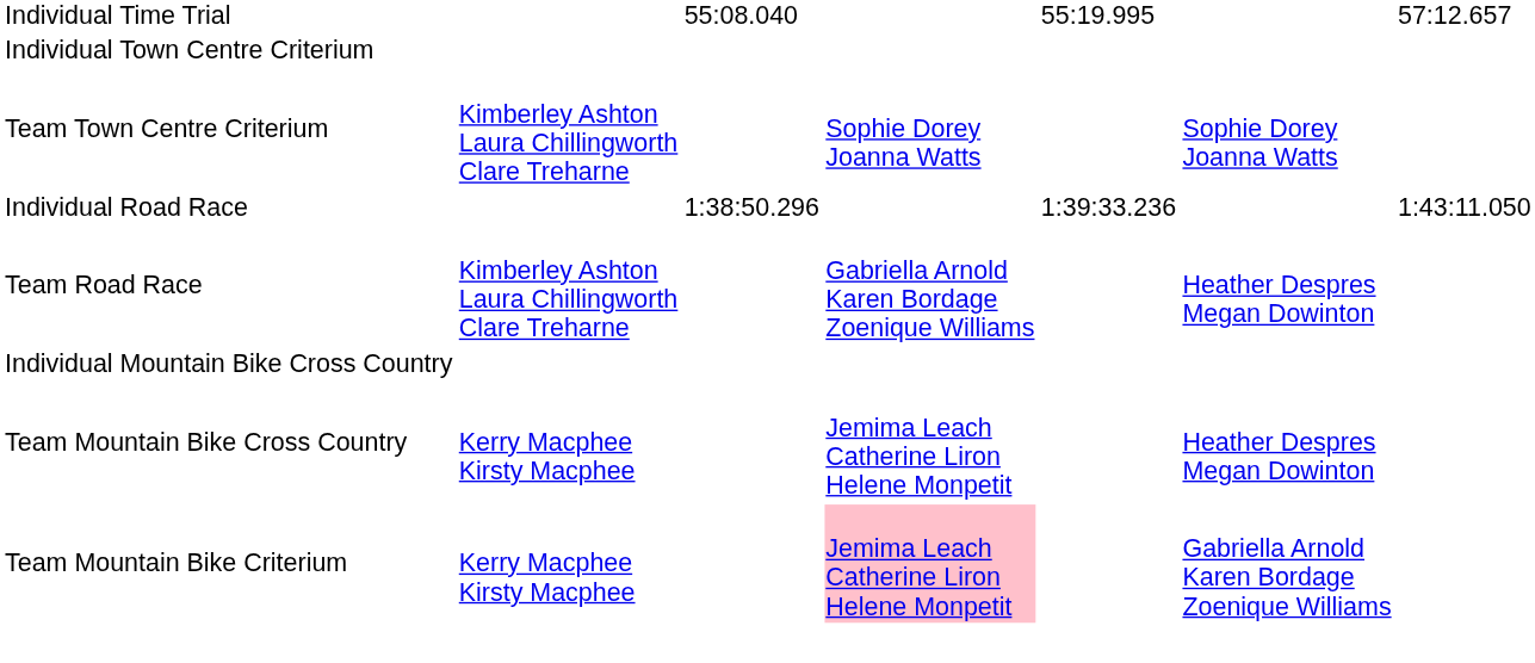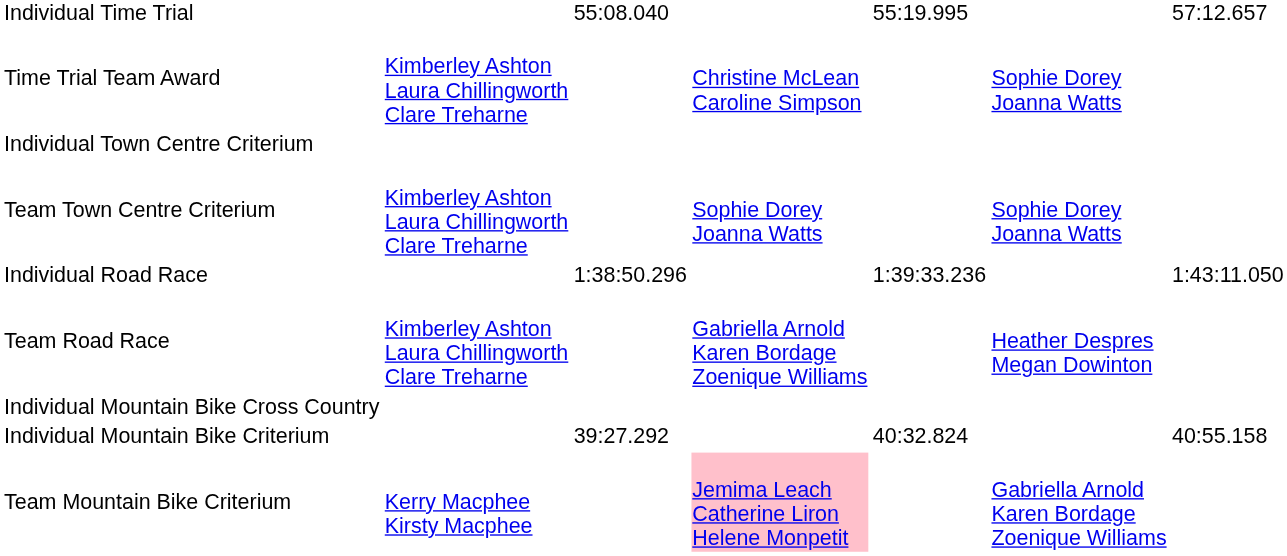 <table>
 <tr>
 <td>Individual Time Trial</td>
 <td></td>
 <td>55:08.040</td>
 <td></td>
 <td>55:19.995</td>
 <td></td>
 <td>57:12.657</td>
+</tr>
+<tr>
+<td>Time Trial Team Award</td>
+<td><br><a href='#'>Kimberley Ashton</a><br><a href='#'>Laura Chillingworth</a><br><a href='#'>Clare Treharne</a></td>
+<td></td>
+<td><br><a href='#'>Christine McLean</a><br><a href='#'>Caroline Simpson</a></td>
+<td></td>
+<td><br><a href='#'>Sophie Dorey</a><br><a href='#'>Joanna Watts</a></td>
+<td></td>
 </tr>
 <tr>
 <td>Individual Town Centre Criterium</td>
 <td></td>
 <td></td>
 <td></td>
 <td></td>
 <td></td>
 <td></td>
 </tr>
 <tr>
 <td>Team Town Centre Criterium</td>
 <td><br><a href='#'>Kimberley Ashton</a><br><a href='#'>Laura Chillingworth</a><br><a href='#'>Clare Treharne</a></td>
 <td></td>
 <td><br><a href='#'>Sophie Dorey</a><br><a href='#'>Joanna Watts</a></td>
 <td></td>
 <td><br><a href='#'>Sophie Dorey</a><br><a href='#'>Joanna Watts</a></td>
 <td></td>
 </tr>
 <tr>
 <td>Individual Road Race</td>
 <td></td>
 <td>1:38:50.296</td>
 <td></td>
 <td>1:39:33.236</td>
 <td></td>
 <td>1:43:11.050</td>
 </tr>
 <tr>
 <td>Team Road Race</td>
 <td><br><a href='#'>Kimberley Ashton</a><br><a href='#'>Laura Chillingworth</a><br><a href='#'>Clare Treharne</a></td>
 <td></td>
 <td><br><a href='#'>Gabriella Arnold</a><br><a href='#'>Karen Bordage</a><br><a href='#'>Zoenique Williams</a></td>
 <td></td>
 <td><br><a href='#'>Heather Despres</a><br><a href='#'>Megan Dowinton</a></td>
 <td></td>
 </tr>
 <tr>
 <td>Individual Mountain Bike Cross Country</td>
 <td></td>
 <td></td>
 <td></td>
 <td></td>
 <td></td>
 <td></td>
 </tr>
 <tr>
-<td>Team Mountain Bike Cross Country</td>
-<td><br><a href='#'>Kerry Macphee</a><br><a href='#'>Kirsty Macphee</a></td>
+<td>Individual Mountain Bike Criterium</td>
 <td></td>
-<td><br><a href='#'>Jemima Leach</a><br><a href='#'>Catherine Liron</a><br><a href='#'>Helene Monpetit</a></td>
+<td>39:27.292</td>
 <td></td>
-<td><br><a href='#'>Heather Despres</a><br><a href='#'>Megan Dowinton</a></td>
+<td>40:32.824</td>
 <td></td>
+<td>40:55.158</td>
 </tr>
 <tr>
 <td>Team Mountain Bike Criterium</td>
 <td><br><a href='#'>Kerry Macphee</a><br><a href='#'>Kirsty Macphee</a></td>
 <td></td>
 <td style="background: pink;"><br><a href='#'>Jemima Leach</a><br><a href='#'>Catherine Liron</a><br><a href='#'>Helene Monpetit</a></td>
 <td></td>
 <td><br><a href='#'>Gabriella Arnold</a><br><a href='#'>Karen Bordage</a><br><a href='#'>Zoenique Williams</a></td>
 <td></td>
 </tr>
 </table>
